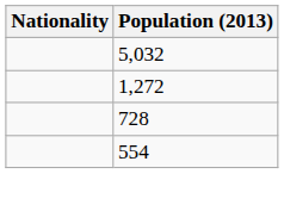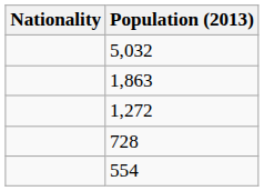 <table class="wikitable" style="float:right">
 <tr>
 <th>Nationality</th>
 <th>Population (2013)</th>
 </tr>
 <tr>
 <td></td>
 <td>5,032</td>
+</tr>
+<tr>
+<td></td>
+<td>1,863</td>
 </tr>
 <tr>
 <td></td>
 <td>1,272</td>
 </tr>
 <tr>
 <td></td>
 <td>728</td>
 </tr>
 <tr>
 <td></td>
 <td>554</td>
 </tr>
 </table>
